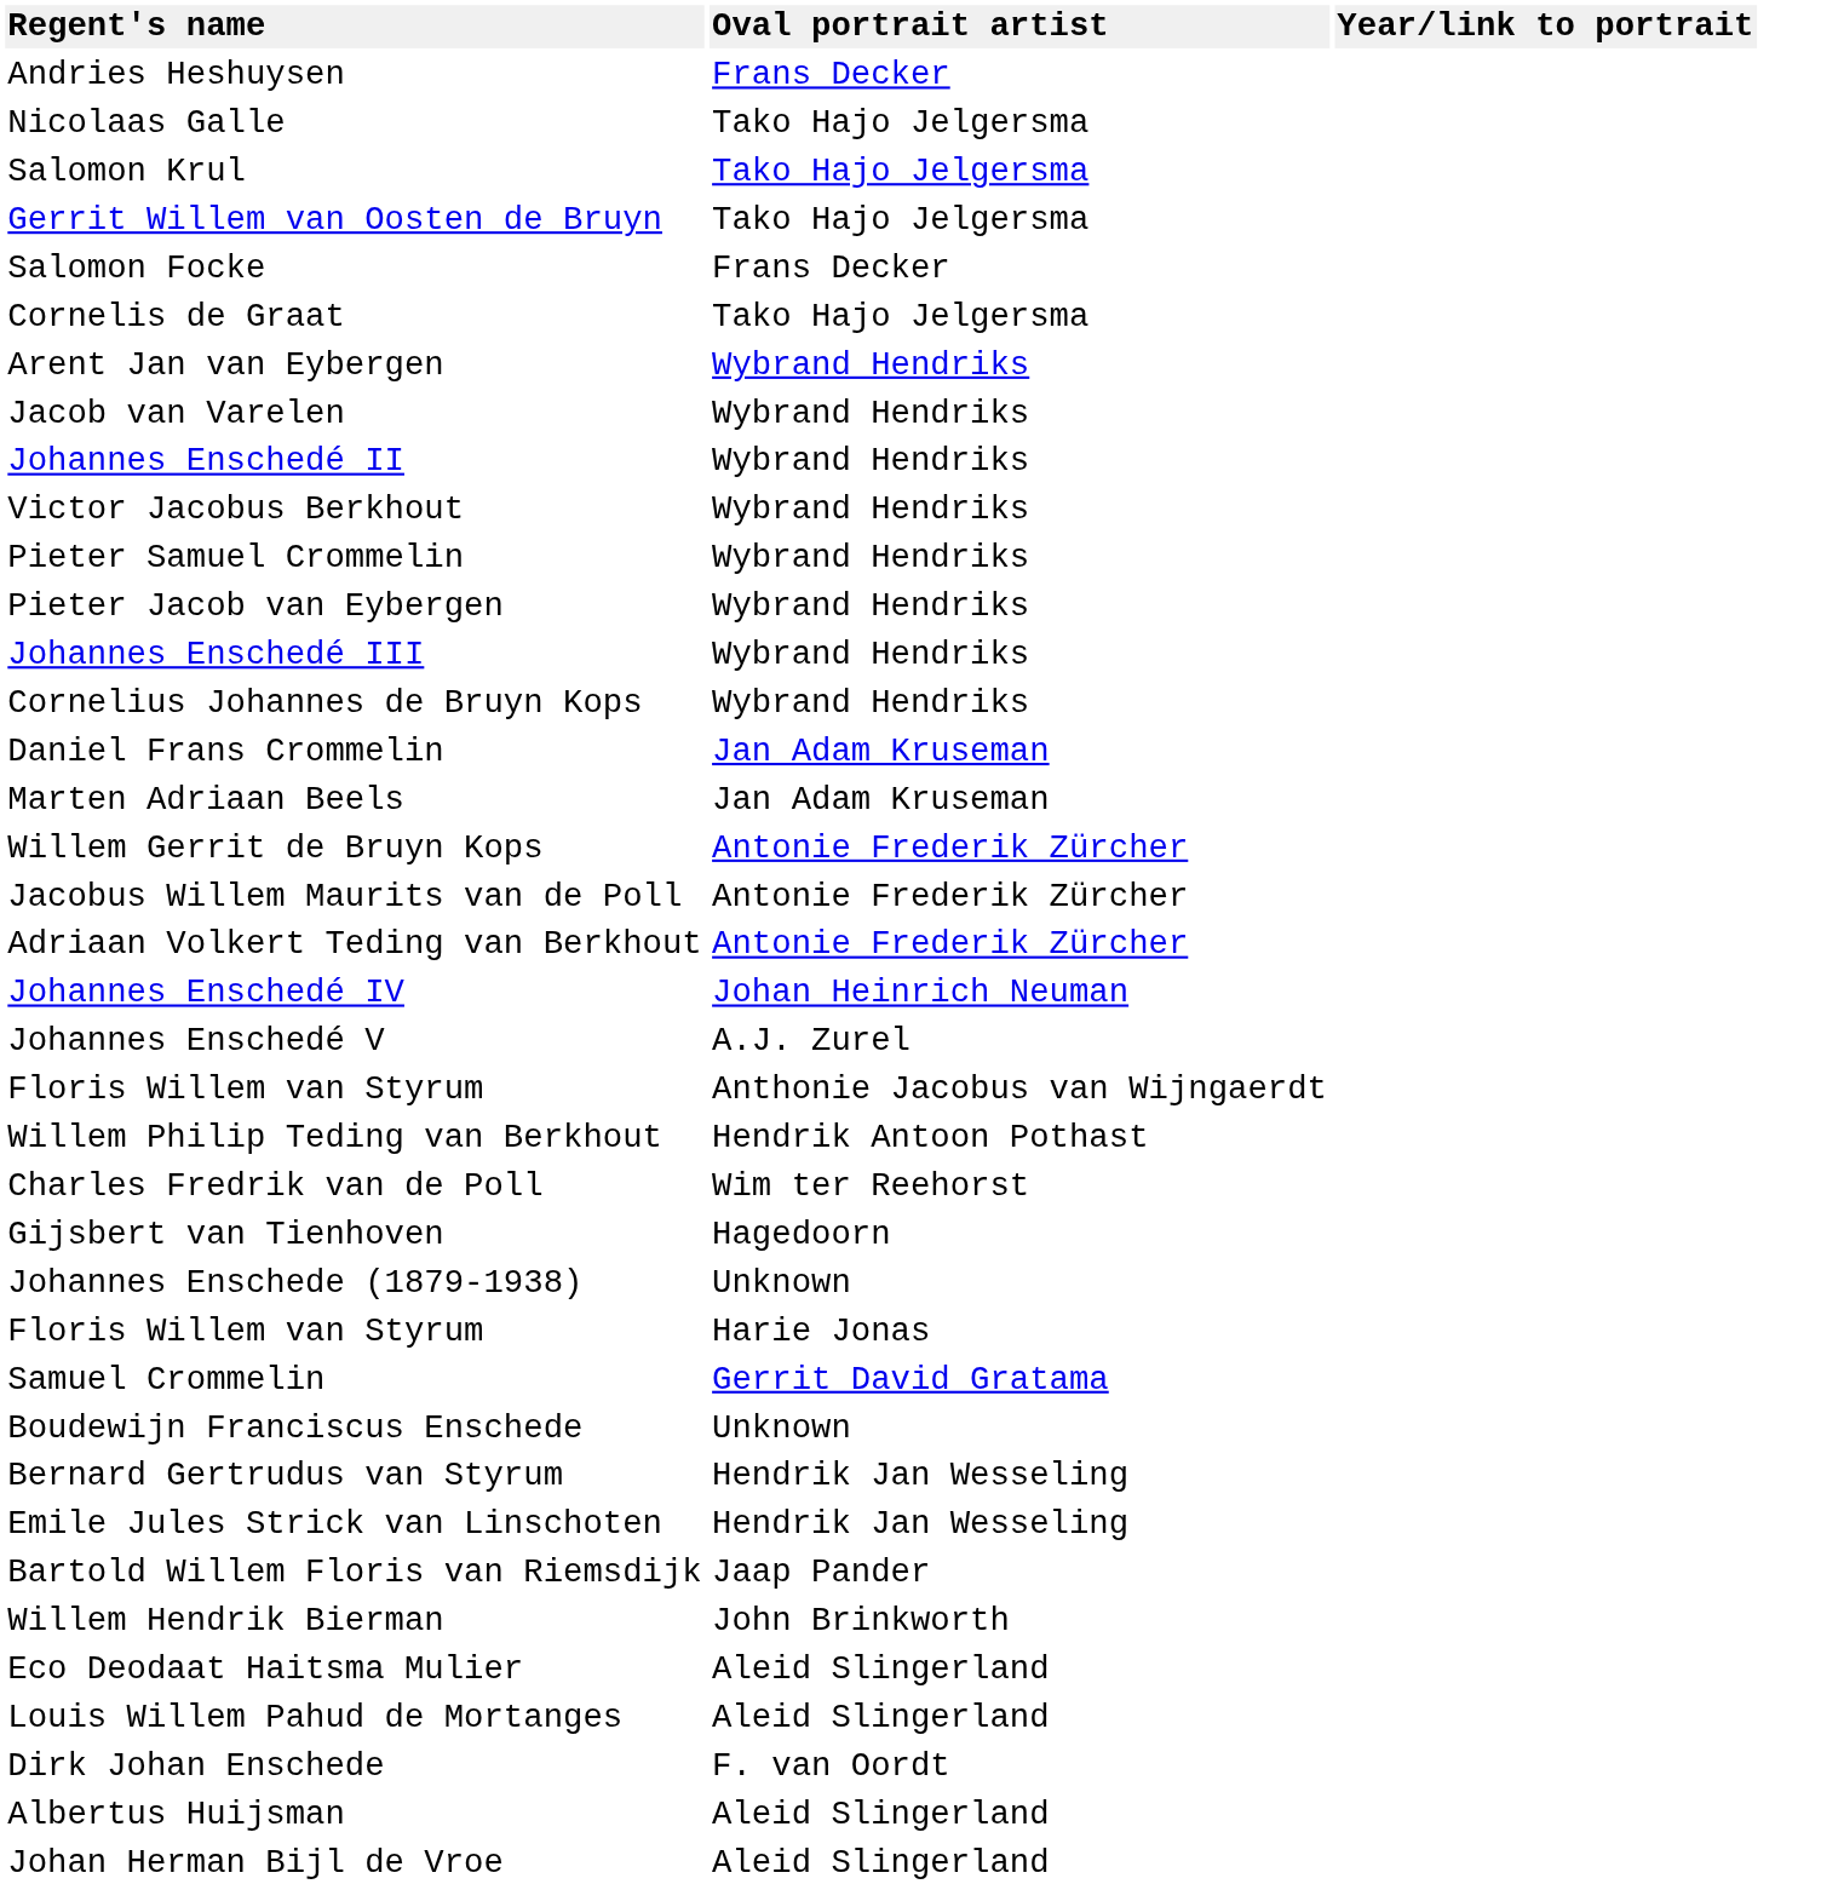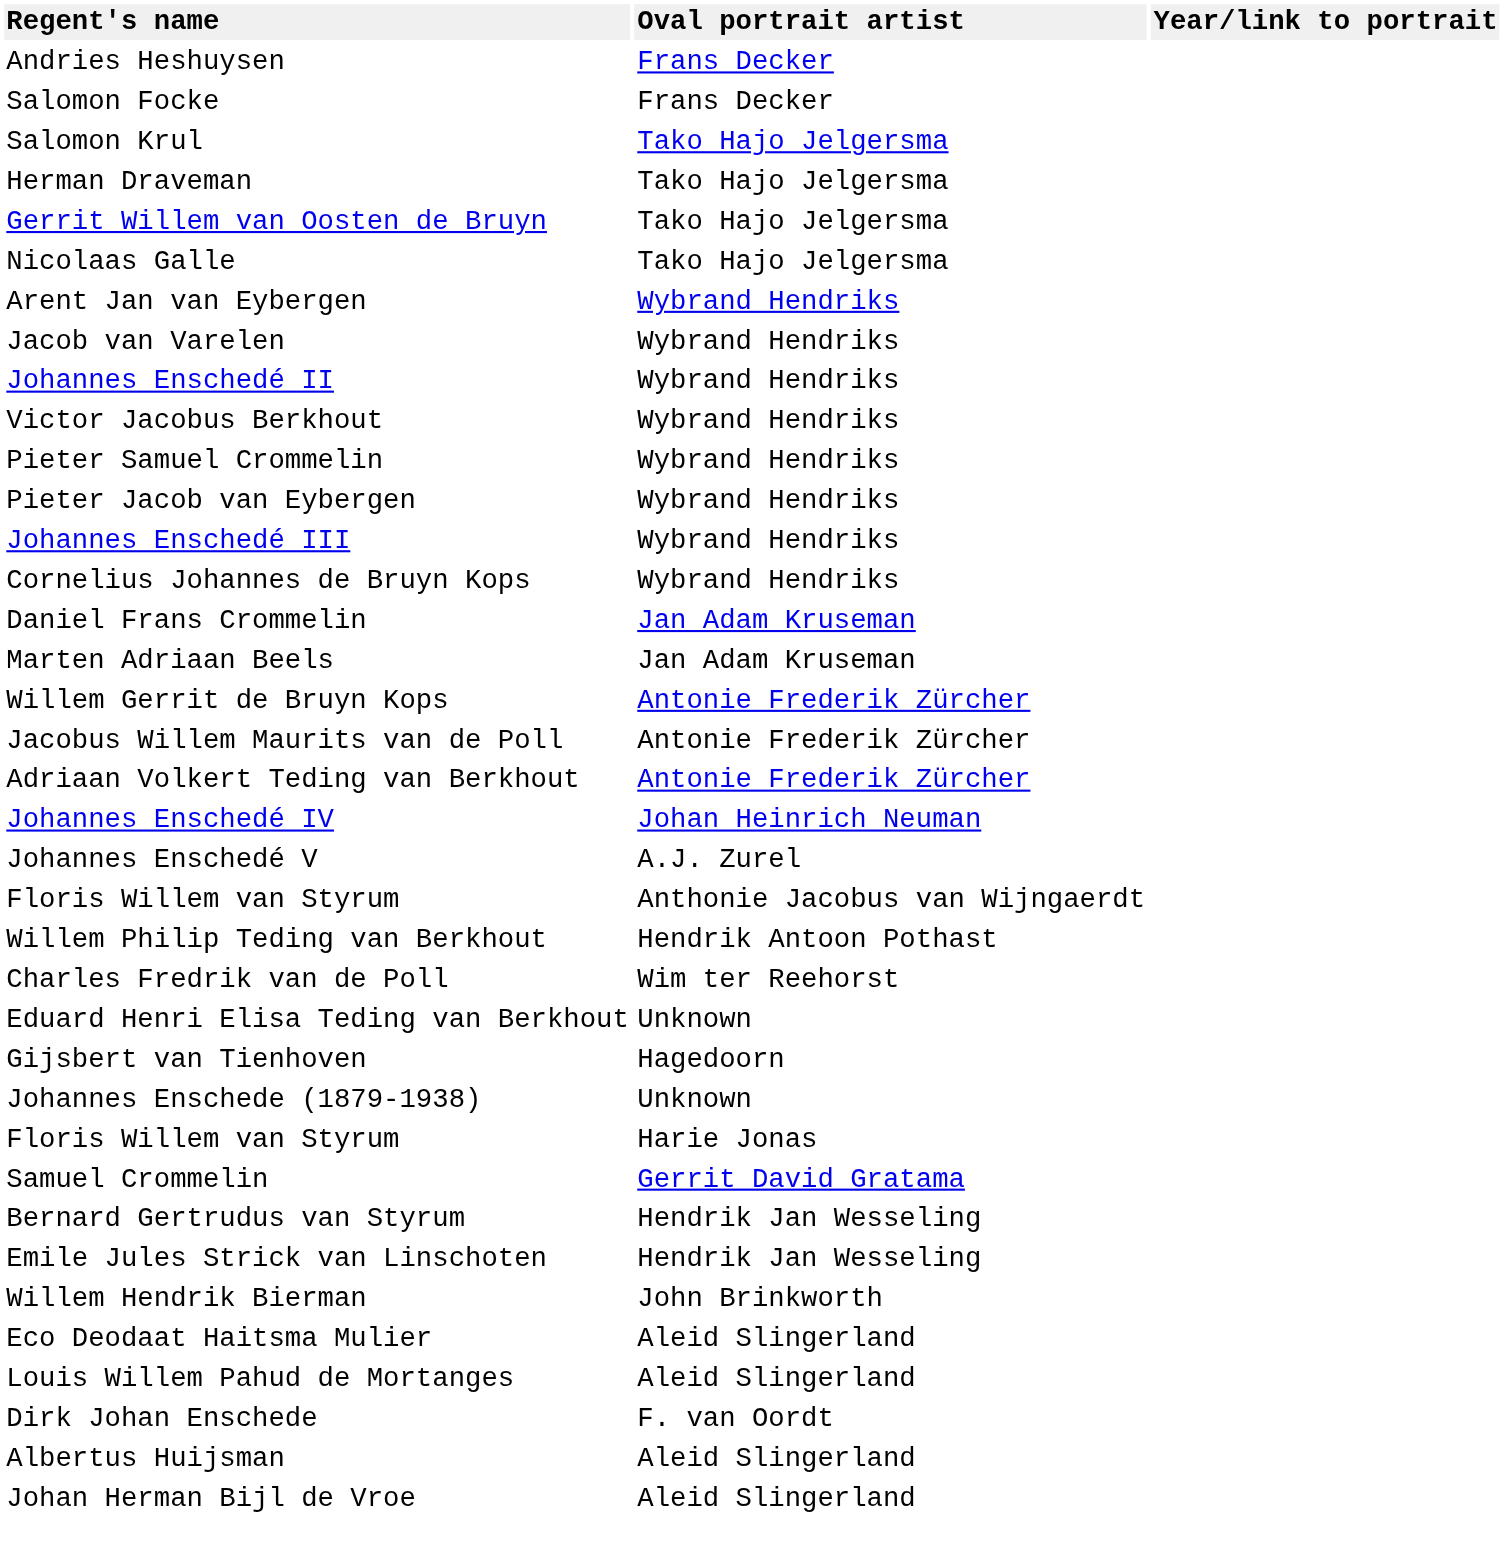 <table>
 <tr>
 <td style="background:#f0f0f0;"><strong>Regent's name</strong></td>
 <td style="background:#f0f0f0;"><strong>Oval portrait artist</strong></td>
 <td style="background:#f0f0f0;"><strong>Year/link to portrait</strong></td>
 </tr>
 <tr>
 <td>Andries Heshuysen</td>
 <td><a href='#'>Frans Decker</a></td>
 <td></td>
 </tr>
 <tr>
-<td>Nicolaas Galle</td>
-<td>Tako Hajo Jelgersma</td>
+<td>Salomon Focke</td>
+<td>Frans Decker</td>
 <td></td>
 </tr>
 <tr>
 <td>Salomon Krul</td>
 <td><a href='#'>Tako Hajo Jelgersma</a></td>
 <td></td>
 </tr>
 <tr>
+<td>Herman Draveman</td>
+<td>Tako Hajo Jelgersma</td>
+<td></td>
+</tr>
+<tr>
 <td><a href='#'>Gerrit Willem van Oosten de Bruyn</a></td>
 <td>Tako Hajo Jelgersma</td>
 <td></td>
 </tr>
 <tr>
-<td>Salomon Focke</td>
-<td>Frans Decker</td>
-<td></td>
-</tr>
-<tr>
-<td>Cornelis de Graat</td>
+<td>Nicolaas Galle</td>
 <td>Tako Hajo Jelgersma</td>
 <td></td>
 </tr>
 <tr>
 <td>Arent Jan van Eybergen</td>
 <td><a href='#'>Wybrand Hendriks</a></td>
 <td></td>
 </tr>
 <tr>
 <td>Jacob van Varelen</td>
 <td>Wybrand Hendriks</td>
 <td></td>
 </tr>
 <tr>
 <td><a href='#'>Johannes Enschedé II</a></td>
 <td>Wybrand Hendriks</td>
 <td></td>
 </tr>
 <tr>
 <td>Victor Jacobus Berkhout</td>
 <td>Wybrand Hendriks</td>
 <td></td>
 </tr>
 <tr>
 <td>Pieter Samuel Crommelin</td>
 <td>Wybrand Hendriks</td>
 <td></td>
 </tr>
 <tr>
 <td>Pieter Jacob van Eybergen</td>
 <td>Wybrand Hendriks</td>
 <td></td>
 </tr>
 <tr>
 <td><a href='#'>Johannes Enschedé III</a></td>
 <td>Wybrand Hendriks</td>
 <td></td>
 </tr>
 <tr>
 <td>Cornelius Johannes de Bruyn Kops</td>
 <td>Wybrand Hendriks</td>
 <td></td>
 </tr>
 <tr>
 <td>Daniel Frans Crommelin</td>
 <td><a href='#'>Jan Adam Kruseman</a></td>
 <td></td>
 </tr>
 <tr>
 <td>Marten Adriaan Beels</td>
 <td>Jan Adam Kruseman</td>
 <td></td>
 </tr>
 <tr>
 <td>Willem Gerrit de Bruyn Kops</td>
 <td><a href='#'>Antonie Frederik Zürcher</a></td>
 <td></td>
 </tr>
 <tr>
 <td>Jacobus Willem Maurits van de Poll</td>
 <td>Antonie Frederik Zürcher</td>
 <td></td>
 </tr>
 <tr>
 <td>Adriaan Volkert Teding van Berkhout</td>
 <td><a href='#'>Antonie Frederik Zürcher</a></td>
 <td></td>
 </tr>
 <tr>
 <td><a href='#'>Johannes Enschedé IV</a></td>
 <td><a href='#'>Johan Heinrich Neuman</a></td>
 <td></td>
 </tr>
 <tr>
 <td>Johannes Enschedé V</td>
 <td>A.J. Zurel</td>
 <td></td>
 </tr>
 <tr>
 <td>Floris Willem van Styrum</td>
 <td>Anthonie Jacobus van Wijngaerdt</td>
 <td></td>
 </tr>
 <tr>
 <td>Willem Philip Teding van Berkhout</td>
 <td>Hendrik Antoon Pothast</td>
 <td></td>
 </tr>
 <tr>
 <td>Charles Fredrik van de Poll</td>
 <td>Wim ter Reehorst</td>
 <td></td>
 </tr>
 <tr>
+<td>Eduard Henri Elisa Teding van Berkhout</td>
+<td>Unknown</td>
+<td></td>
+</tr>
+<tr>
 <td>Gijsbert van Tienhoven</td>
 <td>Hagedoorn</td>
 <td></td>
 </tr>
 <tr>
 <td>Johannes Enschede (1879-1938)</td>
 <td>Unknown</td>
 <td></td>
 </tr>
 <tr>
 <td>Floris Willem van Styrum</td>
 <td>Harie Jonas</td>
 <td></td>
 </tr>
 <tr>
 <td>Samuel Crommelin</td>
 <td><a href='#'>Gerrit David Gratama</a></td>
 <td></td>
 </tr>
 <tr>
-<td>Boudewijn Franciscus Enschede</td>
-<td>Unknown</td>
-<td></td>
-</tr>
-<tr>
 <td>Bernard Gertrudus van Styrum</td>
 <td>Hendrik Jan Wesseling</td>
 <td></td>
 </tr>
 <tr>
 <td>Emile Jules Strick van Linschoten</td>
 <td>Hendrik Jan Wesseling</td>
-<td></td>
-</tr>
-<tr>
-<td>Bartold Willem Floris van Riemsdijk</td>
-<td>Jaap Pander</td>
 <td></td>
 </tr>
 <tr>
 <td>Willem Hendrik Bierman</td>
 <td>John Brinkworth</td>
 <td></td>
 </tr>
 <tr>
 <td>Eco Deodaat Haitsma Mulier</td>
 <td>Aleid Slingerland</td>
 <td></td>
 </tr>
 <tr>
 <td>Louis Willem Pahud de Mortanges</td>
 <td>Aleid Slingerland</td>
 <td></td>
 </tr>
 <tr>
 <td>Dirk Johan Enschede</td>
 <td>F. van Oordt</td>
 <td></td>
 </tr>
 <tr>
 <td>Albertus Huijsman</td>
 <td>Aleid Slingerland</td>
 <td></td>
 </tr>
 <tr>
 <td>Johan Herman Bijl de Vroe</td>
 <td>Aleid Slingerland</td>
 <td></td>
 </tr>
 <tr>
 <td></td>
 </tr>
 </table>
